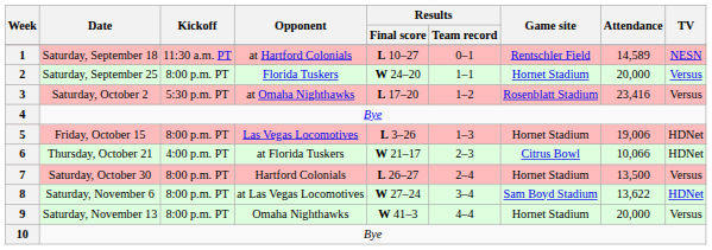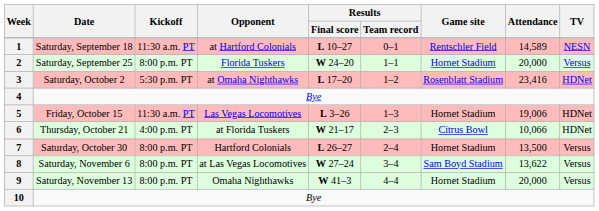 <table class="wikitable" align="center" style="font-size: 95%;">
 <tr>
 <th rowspan="2">Week</th>
 <th rowspan="2">Date</th>
 <th rowspan="2">Kickoff</th>
 <th rowspan="2">Opponent</th>
 <th colspan="2">Results</th>
 <th rowspan="2">Game site</th>
 <th rowspan="2">Attendance</th>
 <th rowspan="2">TV</th>
 </tr>
 <tr>
 <th>Final score</th>
 <th>Team record</th>
 </tr>
 <tr>
 </tr>
 <tr bgcolor="#ffbbbb" align="center">
 <th>1</th>
 <td>Saturday, September 18</td>
 <td>11:30 a.m. <a href='#'>PT</a></td>
 <td>at <a href='#'>Hartford Colonials</a></td>
 <td><strong>L</strong> 10–27</td>
 <td>0–1</td>
 <td><a href='#'>Rentschler Field</a></td>
 <td>14,589</td>
 <td><a href='#'>NESN</a></td>
 </tr>
 <tr bgcolor="ddffdd" align="center">
 <th>2</th>
 <td>Saturday, September 25</td>
 <td>8:00 p.m. PT</td>
 <td><a href='#'>Florida Tuskers</a></td>
 <td><strong>W</strong> 24–20</td>
 <td>1–1</td>
 <td><a href='#'>Hornet Stadium</a></td>
 <td>20,000</td>
 <td><a href='#'>Versus</a></td>
 </tr>
 <tr bgcolor="#ffbbbb" align="center">
 <th>3</th>
 <td>Saturday, October 2</td>
 <td>5:30 p.m. PT</td>
 <td>at <a href='#'>Omaha Nighthawks</a></td>
 <td><strong>L</strong> 17–20</td>
 <td>1–2</td>
 <td><a href='#'>Rosenblatt Stadium</a></td>
 <td>23,416</td>
-<td>Versus</td>
+<td><a href='#'>HDNet</a></td>
 </tr>
 <tr align="center">
 <th>4</th>
 <td colspan=8><em><a href='#'>Bye</a></em></td>
 </tr>
 <tr bgcolor="#ffbbbb" align="center">
 <th>5</th>
 <td>Friday, October 15</td>
-<td>8:00 p.m. PT</td>
+<td>11:30 a.m. <a href='#'>PT</a></td>
 <td><a href='#'>Las Vegas Locomotives</a></td>
 <td><strong>L</strong> 3–26</td>
 <td>1–3</td>
 <td>Hornet Stadium</td>
 <td>19,006</td>
 <td>HDNet</td>
 </tr>
 <tr bgcolor="ddffdd" align="center">
 <th>6</th>
 <td>Thursday, October 21</td>
 <td>4:00 p.m. PT</td>
 <td>at Florida Tuskers</td>
 <td><strong>W</strong> 21–17</td>
 <td>2–3</td>
 <td><a href='#'>Citrus Bowl</a></td>
 <td>10,066</td>
 <td>HDNet</td>
 </tr>
 <tr bgcolor="ffbbbb" align="center">
 <th>7</th>
 <td>Saturday, October 30</td>
 <td>8:00 p.m. PT</td>
 <td>Hartford Colonials</td>
 <td><strong>L</strong> 26–27</td>
 <td>2–4</td>
 <td>Hornet Stadium</td>
 <td>13,500</td>
 <td>Versus</td>
 </tr>
 <tr bgcolor="ddffdd" align="center">
 <th>8</th>
 <td>Saturday, November 6</td>
 <td>8:00 p.m. PT</td>
 <td>at Las Vegas Locomotives</td>
 <td><strong>W</strong> 27–24</td>
 <td>3–4</td>
 <td><a href='#'>Sam Boyd Stadium</a></td>
 <td>13,622</td>
-<td><a href='#'>HDNet</a></td>
+<td>Versus</td>
 </tr>
 <tr bgcolor="ddffdd" align="center">
 <th>9</th>
 <td>Saturday, November 13</td>
 <td>8:00 p.m. PT</td>
 <td>Omaha Nighthawks</td>
 <td><strong>W</strong> 41–3</td>
 <td>4–4</td>
 <td>Hornet Stadium</td>
 <td>20,000</td>
 <td>Versus</td>
 </tr>
 <tr align="center">
 <th>10</th>
 <td colspan=8><em>Bye</em></td>
 </tr>
 </table>
